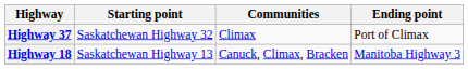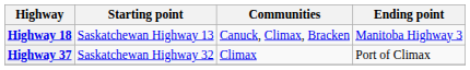 <table class="wikitable"  style="margin:0 auto;">
 <tr>
 <th>Highway</th>
 <th>Starting point</th>
 <th>Communities</th>
 <th>Ending point</th>
 </tr>
 <tr>
+<th><a href='#'>Highway 18</a></th>
+<td><a href='#'>Saskatchewan Highway 13</a></td>
+<td><a href='#'>Canuck</a>, <a href='#'>Climax</a>, <a href='#'>Bracken</a></td>
+<td><a href='#'>Manitoba Highway 3</a></td>
+</tr>
+<tr>
 <th><a href='#'>Highway 37</a></th>
 <td><a href='#'>Saskatchewan Highway 32</a></td>
 <td><a href='#'>Climax</a></td>
 <td>Port of Climax</td>
 </tr>
 <tr>
-<th><a href='#'>Highway 18</a></th>
-<td><a href='#'>Saskatchewan Highway 13</a></td>
-<td><a href='#'>Canuck</a>, <a href='#'>Climax</a>, <a href='#'>Bracken</a></td>
-<td><a href='#'>Manitoba Highway 3</a></td>
-</tr>
-<tr>
 </tr>
 </table>
